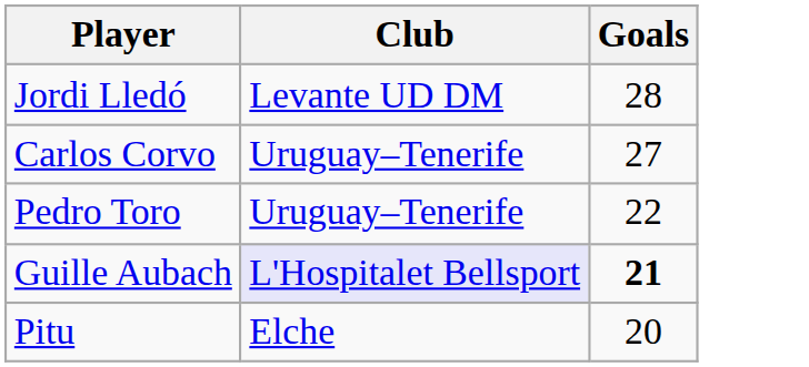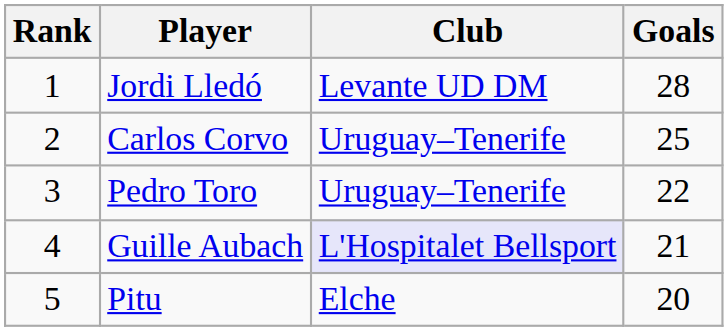 <table class="wikitable sortable" style="text-align:center">
 <tr>
+<th>Rank</th>
 <th>Player</th>
 <th>Club</th>
 <th>Goals</th>
 </tr>
 <tr>
+<td>1</td>
 <td align=left> <a href='#'>Jordi Lledó</a></td>
 <td align=left><a href='#'>Levante UD DM</a></td>
 <td>28</td>
 </tr>
 <tr>
+<td>2</td>
 <td align=left> <a href='#'>Carlos Corvo</a></td>
 <td align=left><a href='#'>Uruguay–Tenerife</a></td>
-<td>27</td>
+<td>25</td>
 </tr>
 <tr>
+<td>3</td>
 <td align=left> <a href='#'>Pedro Toro</a></td>
 <td align=left><a href='#'>Uruguay–Tenerife</a></td>
 <td>22</td>
 </tr>
 <tr>
+<td>4</td>
 <td align=left> <a href='#'>Guille Aubach</a></td>
 <td align=left style="background: lavender;"><a href='#'>L'Hospitalet Bellsport</a></td>
-<td><strong>21</strong></td>
+<td>21</td>
 </tr>
 <tr>
+<td>5</td>
 <td align=left> <a href='#'>Pitu</a></td>
 <td align=left><a href='#'>Elche</a></td>
 <td>20</td>
 </tr>
 </table>
